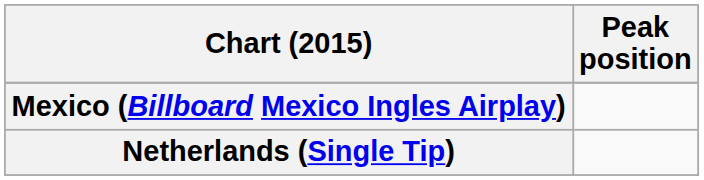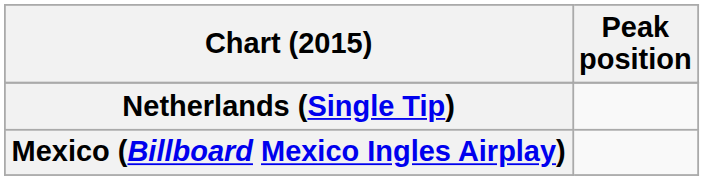 <table class="wikitable sortable plainrowheaders">
 <tr>
 <th scope="col">Chart (2015)</th>
 <th scope="col">Peak<br>position</th>
 </tr>
 <tr>
 </tr>
 <tr>
 </tr>
 <tr>
+<th scope="row">Netherlands (<a href='#'>Single Tip</a>)</th>
+<td></td>
+</tr>
+<tr>
 <th scope="row">Mexico (<em><a href='#'>Billboard</a></em> <a href='#'>Mexico Ingles Airplay</a>)</th>
 <td></td>
 </tr>
-<tr>
-<th scope="row">Netherlands (<a href='#'>Single Tip</a>)</th>
-<td></td>
-</tr>
 </table>
